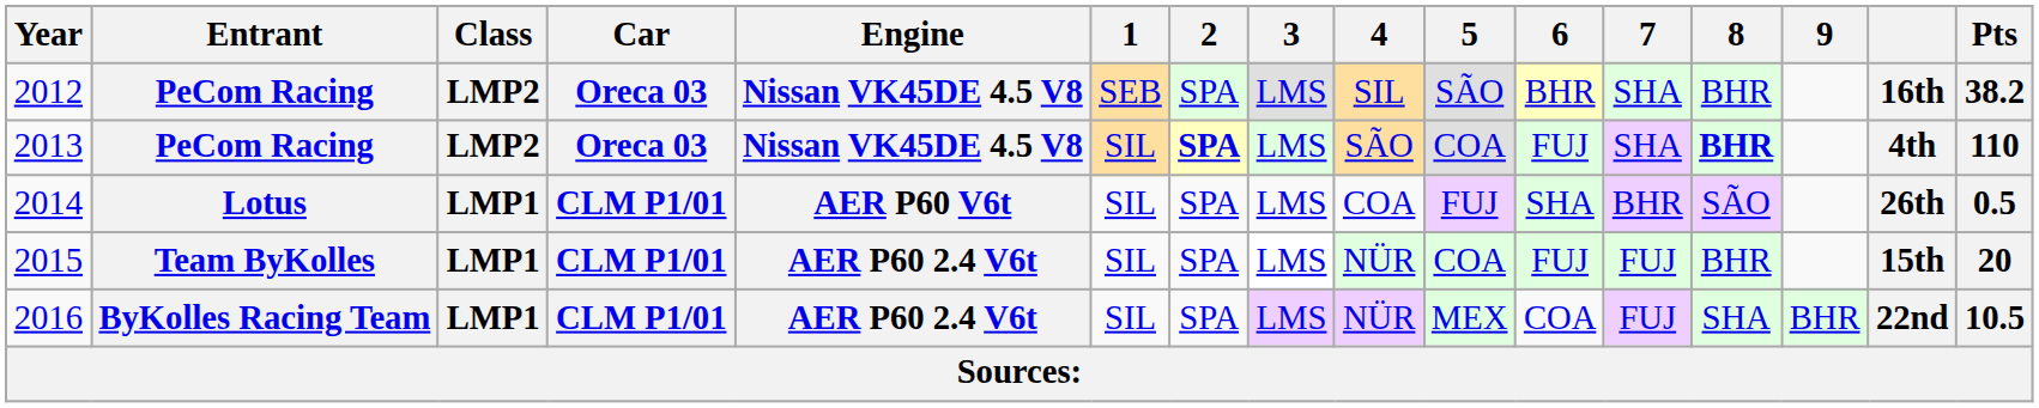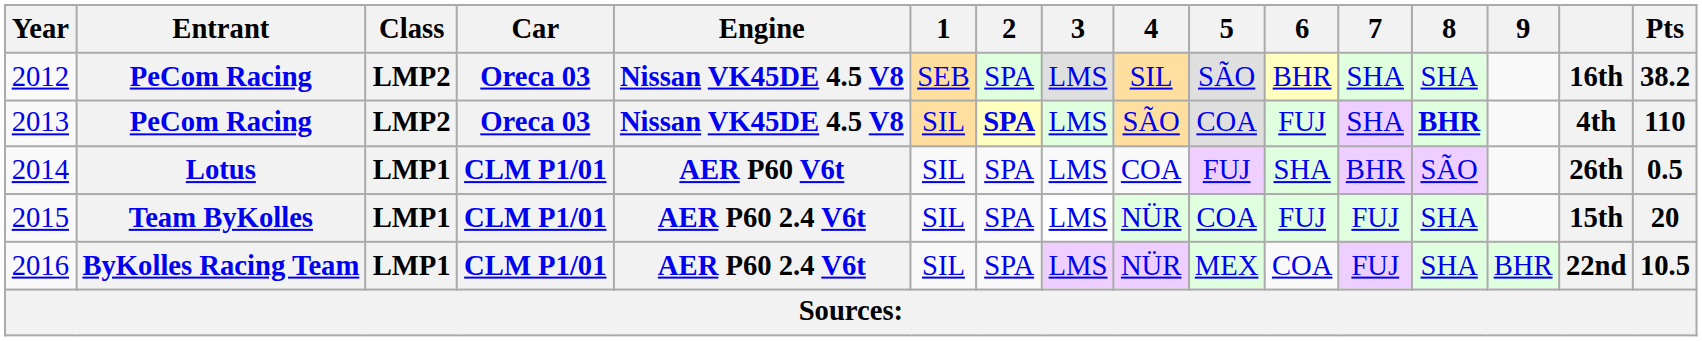 <table class="wikitable" style="text-align:center; font-size:90%">
 <tr>
 <th>Year</th>
 <th>Entrant</th>
 <th>Class</th>
 <th>Car</th>
 <th>Engine</th>
 <th>1</th>
 <th>2</th>
 <th>3</th>
 <th>4</th>
 <th>5</th>
 <th>6</th>
 <th>7</th>
 <th>8</th>
 <th>9</th>
 <th></th>
 <th>Pts</th>
 </tr>
 <tr>
 <td><a href='#'>2012</a></td>
 <th><a href='#'>PeCom Racing</a></th>
 <th>LMP2</th>
 <th><a href='#'>Oreca 03</a></th>
 <th><a href='#'>Nissan</a> <a href='#'>VK45DE</a> 4.5 <a href='#'>V8</a></th>
 <td style="background:#FFDF9F;"><a href='#'>SEB</a><br></td>
 <td style="background:#DFFFDF;"><a href='#'>SPA</a><br></td>
 <td style="background:#DFDFDF;"><a href='#'>LMS</a><br></td>
 <td style="background:#FFDF9F;"><a href='#'>SIL</a><br></td>
 <td style="background:#DFDFDF;"><a href='#'>SÃO</a><br></td>
 <td style="background:#FFFFBF;"><a href='#'>BHR</a><br></td>
 <td style="background:#DFFFDF;"><a href='#'>SHA</a><br></td>
-<td style="background:#DFFFDF;"><a href='#'>BHR</a><br></td>
+<td style="background:#DFFFDF;"><a href='#'>SHA</a><br></td>
 <td></td>
 <th>16th</th>
 <th>38.2</th>
 </tr>
 <tr>
 <td><a href='#'>2013</a></td>
 <th><a href='#'>PeCom Racing</a></th>
 <th>LMP2</th>
 <th><a href='#'>Oreca 03</a></th>
 <th><a href='#'>Nissan</a> <a href='#'>VK45DE</a> 4.5 <a href='#'>V8</a></th>
 <td style="background:#FFDF9F;"><a href='#'>SIL</a><br></td>
 <td style="background:#FFFFBF;"><strong><a href='#'>SPA</a></strong><br></td>
 <td style="background:#DFFFDF;"><a href='#'>LMS</a><br></td>
 <td style="background:#FFDF9F;"><a href='#'>SÃO</a><br></td>
 <td style="background:#DFDFDF;"><a href='#'>COA</a><br></td>
 <td style="background:#DFFFDF;"><a href='#'>FUJ</a><br></td>
 <td style="background:#EFCFFF;"><a href='#'>SHA</a><br></td>
 <td style="background:#DFFFDF;"><strong><a href='#'>BHR</a></strong><br></td>
 <td></td>
 <th>4th</th>
 <th>110</th>
 </tr>
 <tr>
 <td><a href='#'>2014</a></td>
 <th><a href='#'>Lotus</a></th>
 <th>LMP1</th>
 <th><a href='#'>CLM P1/01</a></th>
 <th><a href='#'>AER</a> P60 <a href='#'>V6</a><a href='#'>t</a></th>
 <td><a href='#'>SIL</a></td>
 <td><a href='#'>SPA</a></td>
 <td><a href='#'>LMS</a></td>
 <td><a href='#'>COA</a></td>
 <td style="background:#EFCFFF;"><a href='#'>FUJ</a><br></td>
 <td style="background:#DFFFDF;"><a href='#'>SHA</a><br></td>
 <td style="background:#EFCFFF;"><a href='#'>BHR</a><br></td>
 <td style="background:#EFCFFF;"><a href='#'>SÃO</a><br></td>
 <td></td>
 <th>26th</th>
 <th>0.5</th>
 </tr>
 <tr>
 <td><a href='#'>2015</a></td>
 <th><a href='#'>Team ByKolles</a></th>
 <th>LMP1</th>
 <th><a href='#'>CLM P1/01</a></th>
 <th><a href='#'>AER</a> P60 2.4 <a href='#'>V6</a><a href='#'>t</a></th>
 <td><a href='#'>SIL</a></td>
 <td><a href='#'>SPA</a></td>
 <td style="background:#FFFFFF;"><a href='#'>LMS</a><br></td>
 <td style="background:#DFFFDF;"><a href='#'>NÜR</a><br></td>
 <td style="background:#DFFFDF;"><a href='#'>COA</a><br></td>
 <td style="background:#DFFFDF;"><a href='#'>FUJ</a><br></td>
 <td style="background:#DFFFDF;"><a href='#'>FUJ</a><br></td>
-<td style="background:#DFFFDF;"><a href='#'>BHR</a><br></td>
+<td style="background:#DFFFDF;"><a href='#'>SHA</a><br></td>
 <td></td>
 <th>15th</th>
 <th>20</th>
 </tr>
 <tr>
 <td><a href='#'>2016</a></td>
 <th><a href='#'>ByKolles Racing Team</a></th>
 <th>LMP1</th>
 <th><a href='#'>CLM P1/01</a></th>
 <th><a href='#'>AER</a> P60 2.4 <a href='#'>V6</a><a href='#'>t</a></th>
 <td><a href='#'>SIL</a></td>
 <td><a href='#'>SPA</a></td>
 <td style="background:#EFCFFF;"><a href='#'>LMS</a><br></td>
 <td style="background:#EFCFFF;"><a href='#'>NÜR</a><br></td>
 <td style="background:#DFFFDF;"><a href='#'>MEX</a><br></td>
 <td><a href='#'>COA</a></td>
 <td style="background:#EFCFFF;"><a href='#'>FUJ</a><br></td>
 <td style="background:#DFFFDF;"><a href='#'>SHA</a><br></td>
 <td style="background:#DFFFDF;"><a href='#'>BHR</a><br></td>
 <th>22nd</th>
 <th>10.5</th>
 </tr>
 <tr>
 <th colspan="16">Sources:</th>
 </tr>
 </table>
